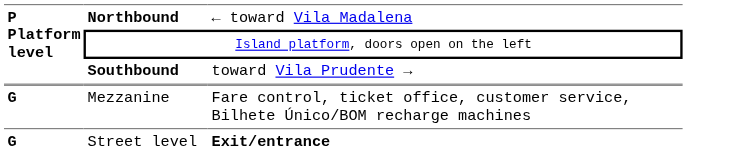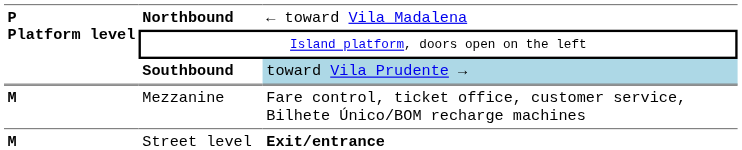 <table table border=0 cellspacing=0 cellpadding=3>
 <tr>
 <td style="border-top:solid 1px gray;border-bottom:solid 1px gray;vertical-align:top;" rowspan=4><strong>P<br>Platform level</strong></td>
 </tr>
 <tr>
 <td style="border-top:solid 1px gray;"><span><strong>Northbound</strong></span></td>
 <td style="border-top:solid 1px gray;">←  toward <a href='#'>Vila Madalena</a></td>
 </tr>
 <tr>
 <td style="border-top:solid 2px black;border-right:solid 2px black;border-left:solid 2px black;border-bottom:solid 2px black;text-align:center;" colspan=5><small><a href='#'>Island platform</a>, doors open on the left</small></td>
 </tr>
 <tr>
 <td style="border-bottom:solid 1px gray;"><span><strong>Southbound</strong></span></td>
-<td style="border-bottom:solid 1px gray;"> toward <a href='#'>Vila Prudente</a> →</td>
+<td style="background: lightblue; border-bottom:solid 1px gray;"> toward <a href='#'>Vila Prudente</a> →</td>
 </tr>
 <tr>
-<td style="border-top:solid 1px gray;vertical-align:top;" width=50><strong>G</strong></td>
+<td style="border-top:solid 1px gray;vertical-align:top;"><strong>M</strong></td>
 <td style="border-top:solid 1px gray;vertical-align:top;">Mezzanine</td>
 <td style="border-top:solid 1px gray;vertical-align:top;">Fare control, ticket office, customer service, Bilhete Único/BOM recharge machines</td>
 </tr>
 <tr>
-<td style="border-top:solid 1px gray;vertical-align:top;" width=50><strong>G</strong></td>
+<td style="border-top:solid 1px gray;vertical-align:top;"><strong>M</strong></td>
 <td style="border-top:solid 1px gray;vertical-align:top;" width=100>Street level</td>
 <td style="border-top:solid 1px gray;vertical-align:top;" width=400><strong>Exit/entrance</strong></td>
 </tr>
 </table>
